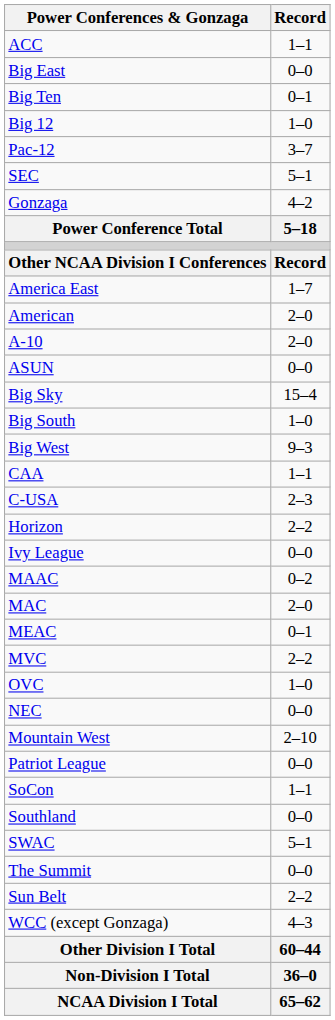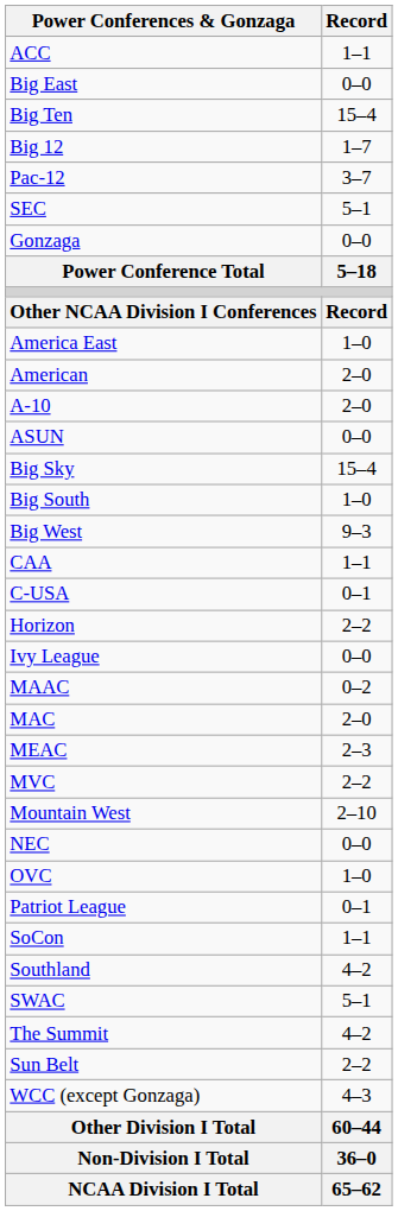 <table class="wikitable">
 <tr>
 <th>Power Conferences & Gonzaga</th>
 <th>Record</th>
 </tr>
 <tr>
 <td><a href='#'>ACC</a></td>
 <td align=center>1–1</td>
 </tr>
 <tr>
 <td><a href='#'>Big East</a></td>
 <td align=center>0–0</td>
 </tr>
 <tr>
 <td><a href='#'>Big Ten</a></td>
-<td align=center>0–1</td>
+<td align=center>15–4</td>
 </tr>
 <tr>
 <td><a href='#'>Big 12</a></td>
-<td align=center>1–0</td>
+<td align=center>1–7</td>
 </tr>
 <tr>
 <td><a href='#'>Pac-12</a></td>
 <td align=center>3–7</td>
 </tr>
 <tr>
 <td><a href='#'>SEC</a></td>
 <td align=center>5–1</td>
 </tr>
 <tr>
 <td><a href='#'>Gonzaga</a></td>
-<td align=center>4–2</td>
+<td align=center>0–0</td>
 </tr>
 <tr>
 <th>Power Conference Total</th>
 <th>5–18</th>
 </tr>
 <tr>
 <th colspan="2" style="background:lightgrey;"></th>
 </tr>
 <tr>
 <th>Other NCAA Division I Conferences</th>
 <th>Record</th>
 </tr>
 <tr>
 <td><a href='#'>America East</a></td>
-<td align=center>1–7</td>
+<td align=center>1–0</td>
 </tr>
 <tr>
 <td><a href='#'>American</a></td>
 <td align=center>2–0</td>
 </tr>
 <tr>
 <td><a href='#'>A-10</a></td>
 <td align=center>2–0</td>
 </tr>
 <tr>
 <td><a href='#'>ASUN</a></td>
 <td align=center>0–0</td>
 </tr>
 <tr>
 <td><a href='#'>Big Sky</a></td>
 <td align=center>15–4</td>
 </tr>
 <tr>
 <td><a href='#'>Big South</a></td>
 <td align=center>1–0</td>
 </tr>
 <tr>
 <td><a href='#'>Big West</a></td>
 <td align=center>9–3</td>
 </tr>
 <tr>
 <td><a href='#'>CAA</a></td>
 <td align=center>1–1</td>
 </tr>
 <tr>
 <td><a href='#'>C-USA</a></td>
-<td align=center>2–3</td>
+<td align=center>0–1</td>
 </tr>
 <tr>
 <td><a href='#'>Horizon</a></td>
 <td align=center>2–2</td>
 </tr>
 <tr>
 <td><a href='#'>Ivy League</a></td>
 <td align=center>0–0</td>
 </tr>
 <tr>
 <td><a href='#'>MAAC</a></td>
 <td align=center>0–2</td>
 </tr>
 <tr>
 <td><a href='#'>MAC</a></td>
 <td align=center>2–0</td>
 </tr>
 <tr>
 <td><a href='#'>MEAC</a></td>
-<td align=center>0–1</td>
+<td align=center>2–3</td>
 </tr>
 <tr>
 <td><a href='#'>MVC</a></td>
 <td align=center>2–2</td>
 </tr>
 <tr>
-<td><a href='#'>OVC</a></td>
-<td align=center>1–0</td>
+<td><a href='#'>Mountain West</a></td>
+<td align=center>2–10</td>
 </tr>
 <tr>
 <td><a href='#'>NEC</a></td>
 <td align=center>0–0</td>
 </tr>
 <tr>
-<td><a href='#'>Mountain West</a></td>
-<td align=center>2–10</td>
+<td><a href='#'>OVC</a></td>
+<td align=center>1–0</td>
 </tr>
 <tr>
 <td><a href='#'>Patriot League</a></td>
-<td align=center>0–0</td>
+<td align=center>0–1</td>
 </tr>
 <tr>
 <td><a href='#'>SoCon</a></td>
 <td align=center>1–1</td>
 </tr>
 <tr>
 <td><a href='#'>Southland</a></td>
-<td align=center>0–0</td>
+<td align=center>4–2</td>
 </tr>
 <tr>
 <td><a href='#'>SWAC</a></td>
 <td align=center>5–1</td>
 </tr>
 <tr>
 <td><a href='#'>The Summit</a></td>
-<td align=center>0–0</td>
+<td align=center>4–2</td>
 </tr>
 <tr>
 <td><a href='#'>Sun Belt</a></td>
 <td align=center>2–2</td>
 </tr>
 <tr>
 <td><a href='#'>WCC</a> (except Gonzaga)</td>
 <td align=center>4–3</td>
 </tr>
 <tr>
 <th>Other Division I Total</th>
 <th>60–44</th>
 </tr>
 <tr>
 <th>Non-Division I Total</th>
 <th>36–0</th>
 </tr>
 <tr>
 <th>NCAA Division I Total</th>
 <th>65–62</th>
 </tr>
 </table>
